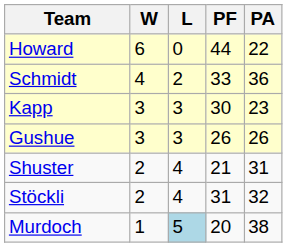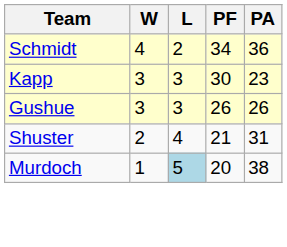 <table class="wikitable">
 <tr>
 <th width="100px">Team</th>
 <th width="25px">W</th>
 <th width="25px">L</th>
 <th width="25px">PF</th>
 <th width="25px">PA</th>
 </tr>
 <tr bgcolor="#ffffcc">
-<td> <a href='#'>Howard</a></td>
-<td>6</td>
-<td>0</td>
-<td>44</td>
-<td>22</td>
-</tr>
-<tr bgcolor="#ffffcc">
 <td> <a href='#'>Schmidt</a></td>
 <td>4</td>
 <td>2</td>
-<td>33</td>
+<td>34</td>
 <td>36</td>
 </tr>
 <tr bgcolor="#ffffcc">
 <td> <a href='#'>Kapp</a></td>
 <td>3</td>
 <td>3</td>
 <td>30</td>
 <td>23</td>
 </tr>
 <tr bgcolor="#ffffcc">
 <td> <a href='#'>Gushue</a></td>
 <td>3</td>
 <td>3</td>
 <td>26</td>
 <td>26</td>
 </tr>
 <tr>
 <td> <a href='#'>Shuster</a></td>
 <td>2</td>
 <td>4</td>
 <td>21</td>
 <td>31</td>
 </tr>
 <tr>
-<td> <a href='#'>Stöckli</a></td>
-<td>2</td>
-<td>4</td>
-<td>31</td>
-<td>32</td>
-</tr>
-<tr>
 <td> <a href='#'>Murdoch</a></td>
 <td>1</td>
 <td style="background: lightblue;">5</td>
 <td>20</td>
 <td>38</td>
 </tr>
 </table>
